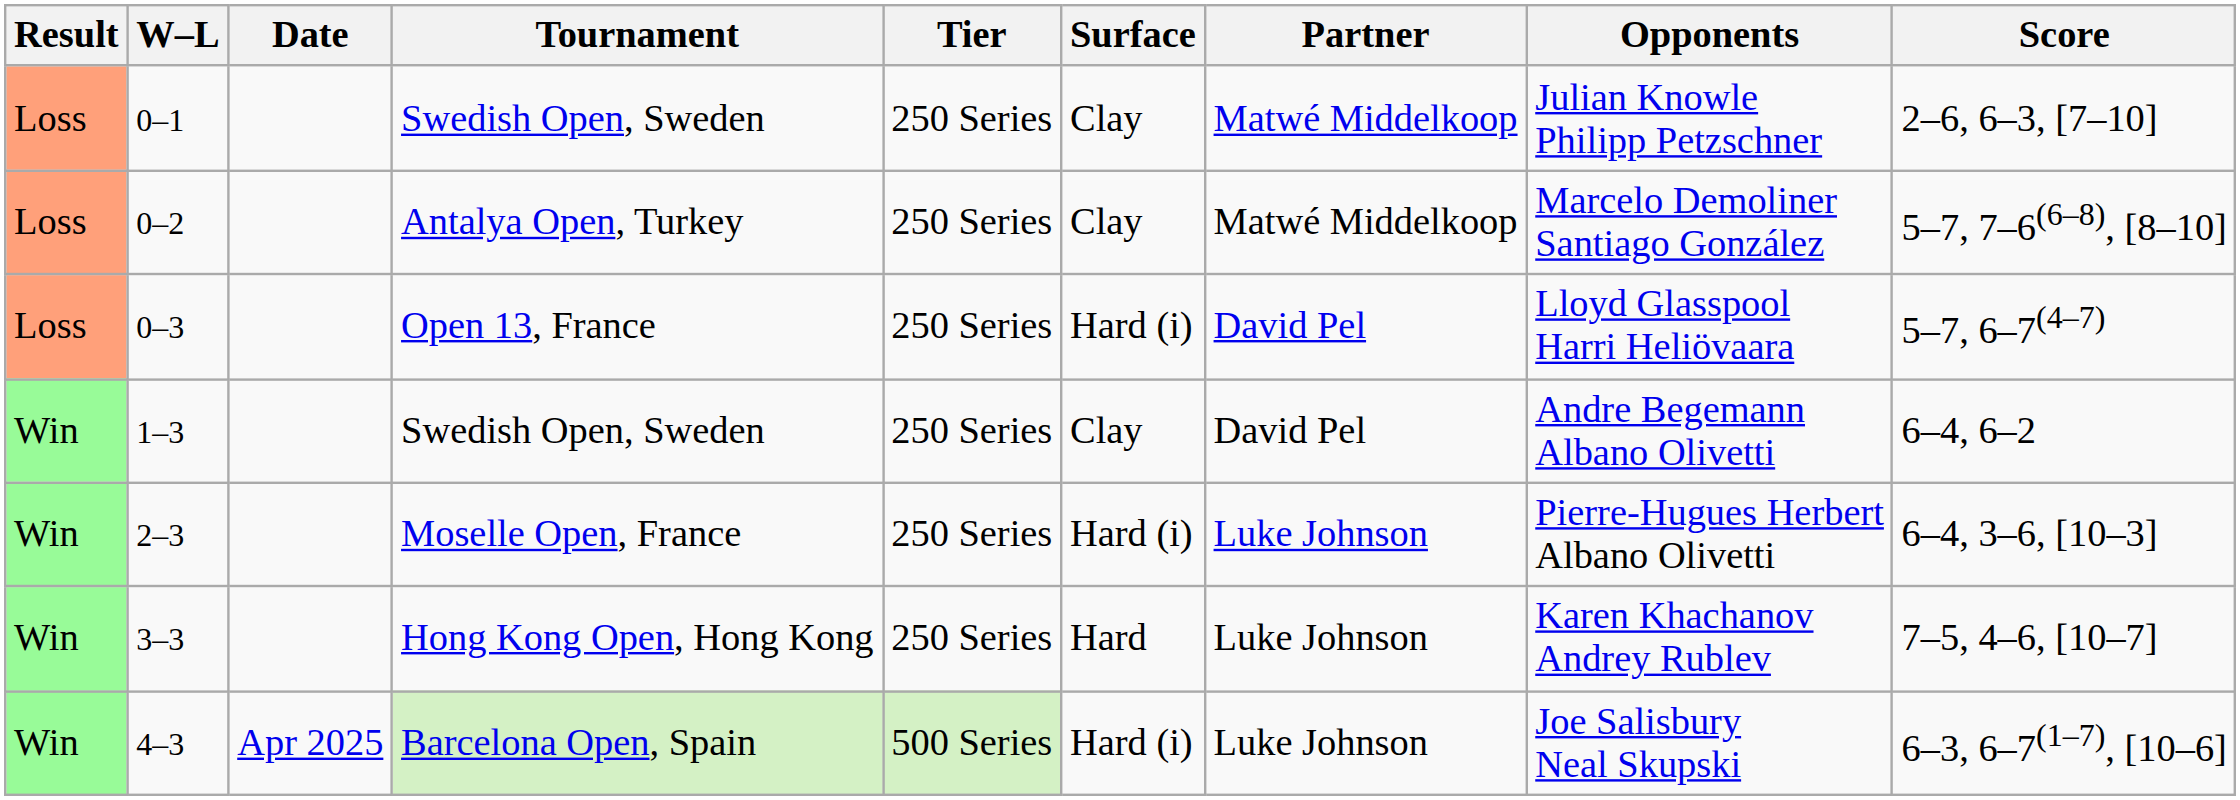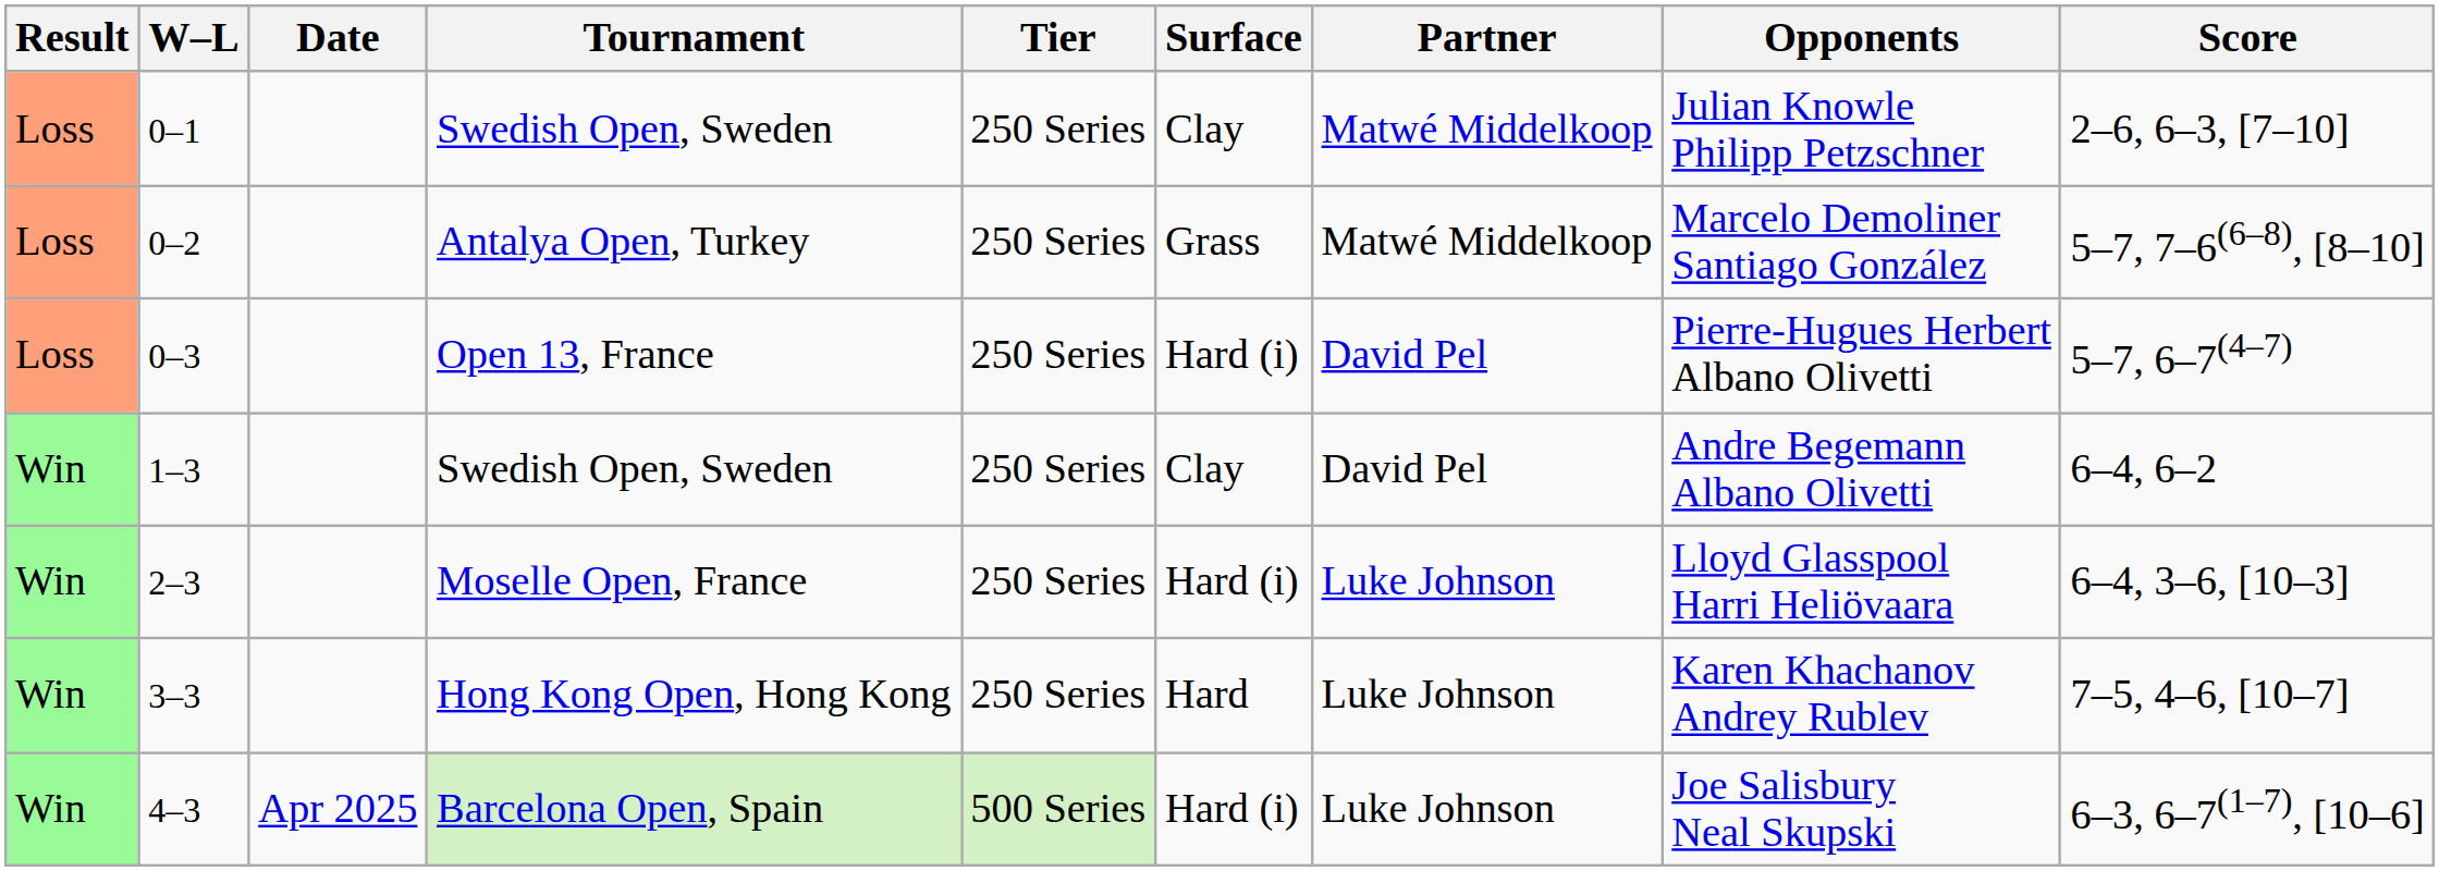 <table class="sortable wikitable">
 <tr>
 <th>Result</th>
 <th class="unsortable">W–L</th>
 <th>Date</th>
 <th>Tournament</th>
 <th>Tier</th>
 <th>Surface</th>
 <th>Partner</th>
 <th>Opponents</th>
 <th class="unsortable">Score</th>
 </tr>
 <tr>
 <td bgcolor=FFA07A>Loss</td>
 <td><small>0–1</small></td>
 <td><a href='#'></a></td>
 <td><a href='#'>Swedish Open</a>, Sweden</td>
 <td>250 Series</td>
 <td>Clay</td>
 <td> <a href='#'>Matwé Middelkoop</a></td>
 <td> <a href='#'>Julian Knowle</a><br> <a href='#'>Philipp Petzschner</a></td>
 <td>2–6, 6–3, [7–10]</td>
 </tr>
 <tr>
 <td bgcolor=FFA07A>Loss</td>
 <td><small>0–2</small></td>
 <td><a href='#'></a></td>
 <td><a href='#'>Antalya Open</a>, Turkey</td>
 <td>250 Series</td>
-<td>Clay</td>
+<td>Grass</td>
 <td> Matwé Middelkoop</td>
 <td> <a href='#'>Marcelo Demoliner</a><br> <a href='#'>Santiago González</a></td>
 <td>5–7, 7–6<sup>(6–8)</sup>, [8–10]</td>
 </tr>
 <tr>
 <td bgcolor=FFA07A>Loss</td>
 <td><small>0–3</small></td>
 <td><a href='#'></a></td>
 <td><a href='#'>Open 13</a>, France</td>
 <td>250 Series</td>
 <td>Hard (i)</td>
 <td> <a href='#'>David Pel</a></td>
-<td> <a href='#'>Lloyd Glasspool</a><br> <a href='#'>Harri Heliövaara</a></td>
+<td> <a href='#'>Pierre-Hugues Herbert</a><br> Albano Olivetti</td>
 <td>5–7, 6–7<sup>(4–7)</sup></td>
 </tr>
 <tr>
 <td bgcolor=98fb98>Win</td>
 <td><small>1–3</small></td>
 <td><a href='#'></a></td>
 <td>Swedish Open, Sweden</td>
 <td>250 Series</td>
 <td>Clay</td>
 <td> David Pel</td>
 <td> <a href='#'>Andre Begemann</a><br> <a href='#'>Albano Olivetti</a></td>
 <td>6–4, 6–2</td>
 </tr>
 <tr>
 <td bgcolor=98fb98>Win</td>
 <td><small>2–3</small></td>
 <td><a href='#'></a></td>
 <td><a href='#'>Moselle Open</a>, France</td>
 <td>250 Series</td>
 <td>Hard (i)</td>
 <td> <a href='#'>Luke Johnson</a></td>
-<td> <a href='#'>Pierre-Hugues Herbert</a><br> Albano Olivetti</td>
+<td> <a href='#'>Lloyd Glasspool</a><br> <a href='#'>Harri Heliövaara</a></td>
 <td>6–4, 3–6, [10–3]</td>
 </tr>
 <tr>
 <td bgcolor=98fb98>Win</td>
 <td><small>3–3</small></td>
 <td><a href='#'></a></td>
 <td><a href='#'>Hong Kong Open</a>, Hong Kong</td>
 <td>250 Series</td>
 <td>Hard</td>
 <td> Luke Johnson</td>
 <td> <a href='#'>Karen Khachanov</a><br> <a href='#'>Andrey Rublev</a></td>
 <td>7–5, 4–6, [10–7]</td>
 </tr>
 <tr>
 <td bgcolor=98fb98>Win</td>
 <td><small>4–3</small></td>
 <td><a href='#'>Apr 2025</a></td>
 <td style=background:#d4f1c5><a href='#'>Barcelona Open</a>, Spain</td>
 <td style=background:#d4f1c5>500 Series</td>
 <td>Hard (i)</td>
 <td> Luke Johnson</td>
 <td> <a href='#'>Joe Salisbury</a><br> <a href='#'>Neal Skupski</a></td>
 <td>6–3, 6–7<sup>(1–7)</sup>, [10–6]</td>
 </tr>
 </table>
